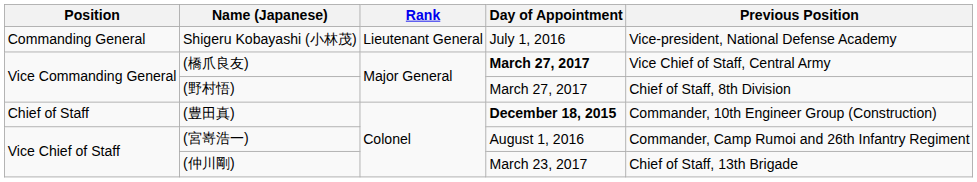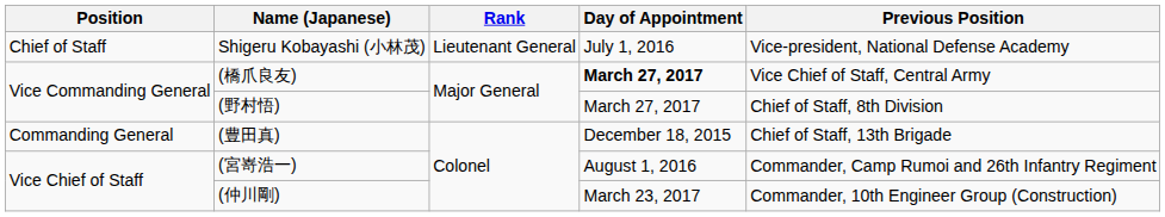 <table class=wikitable>
 <tr>
 <th>Position</th>
 <th>Name (Japanese)</th>
 <th><a href='#'>Rank</a></th>
 <th>Day of Appointment</th>
 <th>Previous Position</th>
 </tr>
 <tr>
-<td>Commanding General</td>
+<td>Chief of Staff</td>
 <td>Shigeru Kobayashi (小林茂)</td>
 <td>Lieutenant General</td>
 <td>July 1, 2016</td>
 <td>Vice-president, National Defense Academy</td>
 </tr>
 <tr>
 <td rowspan="2">Vice Commanding General</td>
 <td>(橋爪良友)</td>
 <td rowspan="2">Major General</td>
 <td><strong>March 27, 2017</strong></td>
 <td>Vice Chief of Staff, Central Army</td>
 </tr>
 <tr>
 <td>(野村悟)</td>
 <td>March 27, 2017</td>
 <td>Chief of Staff, 8th Division</td>
 </tr>
 <tr>
-<td>Chief of Staff</td>
+<td>Commanding General</td>
 <td>(豊田真)</td>
 <td rowspan="3">Colonel</td>
-<td><strong>December 18, 2015</strong></td>
-<td>Commander, 10th Engineer Group (Construction)</td>
+<td>December 18, 2015</td>
+<td>Chief of Staff, 13th Brigade</td>
 </tr>
 <tr>
 <td rowspan="2">Vice Chief of Staff</td>
 <td>(宮嵜浩一)</td>
 <td>August 1, 2016</td>
 <td>Commander, Camp Rumoi and 26th Infantry Regiment</td>
 </tr>
 <tr>
 <td>(仲川剛)</td>
 <td>March 23, 2017</td>
-<td>Chief of Staff, 13th Brigade</td>
+<td>Commander, 10th Engineer Group (Construction)</td>
 </tr>
 </table>
